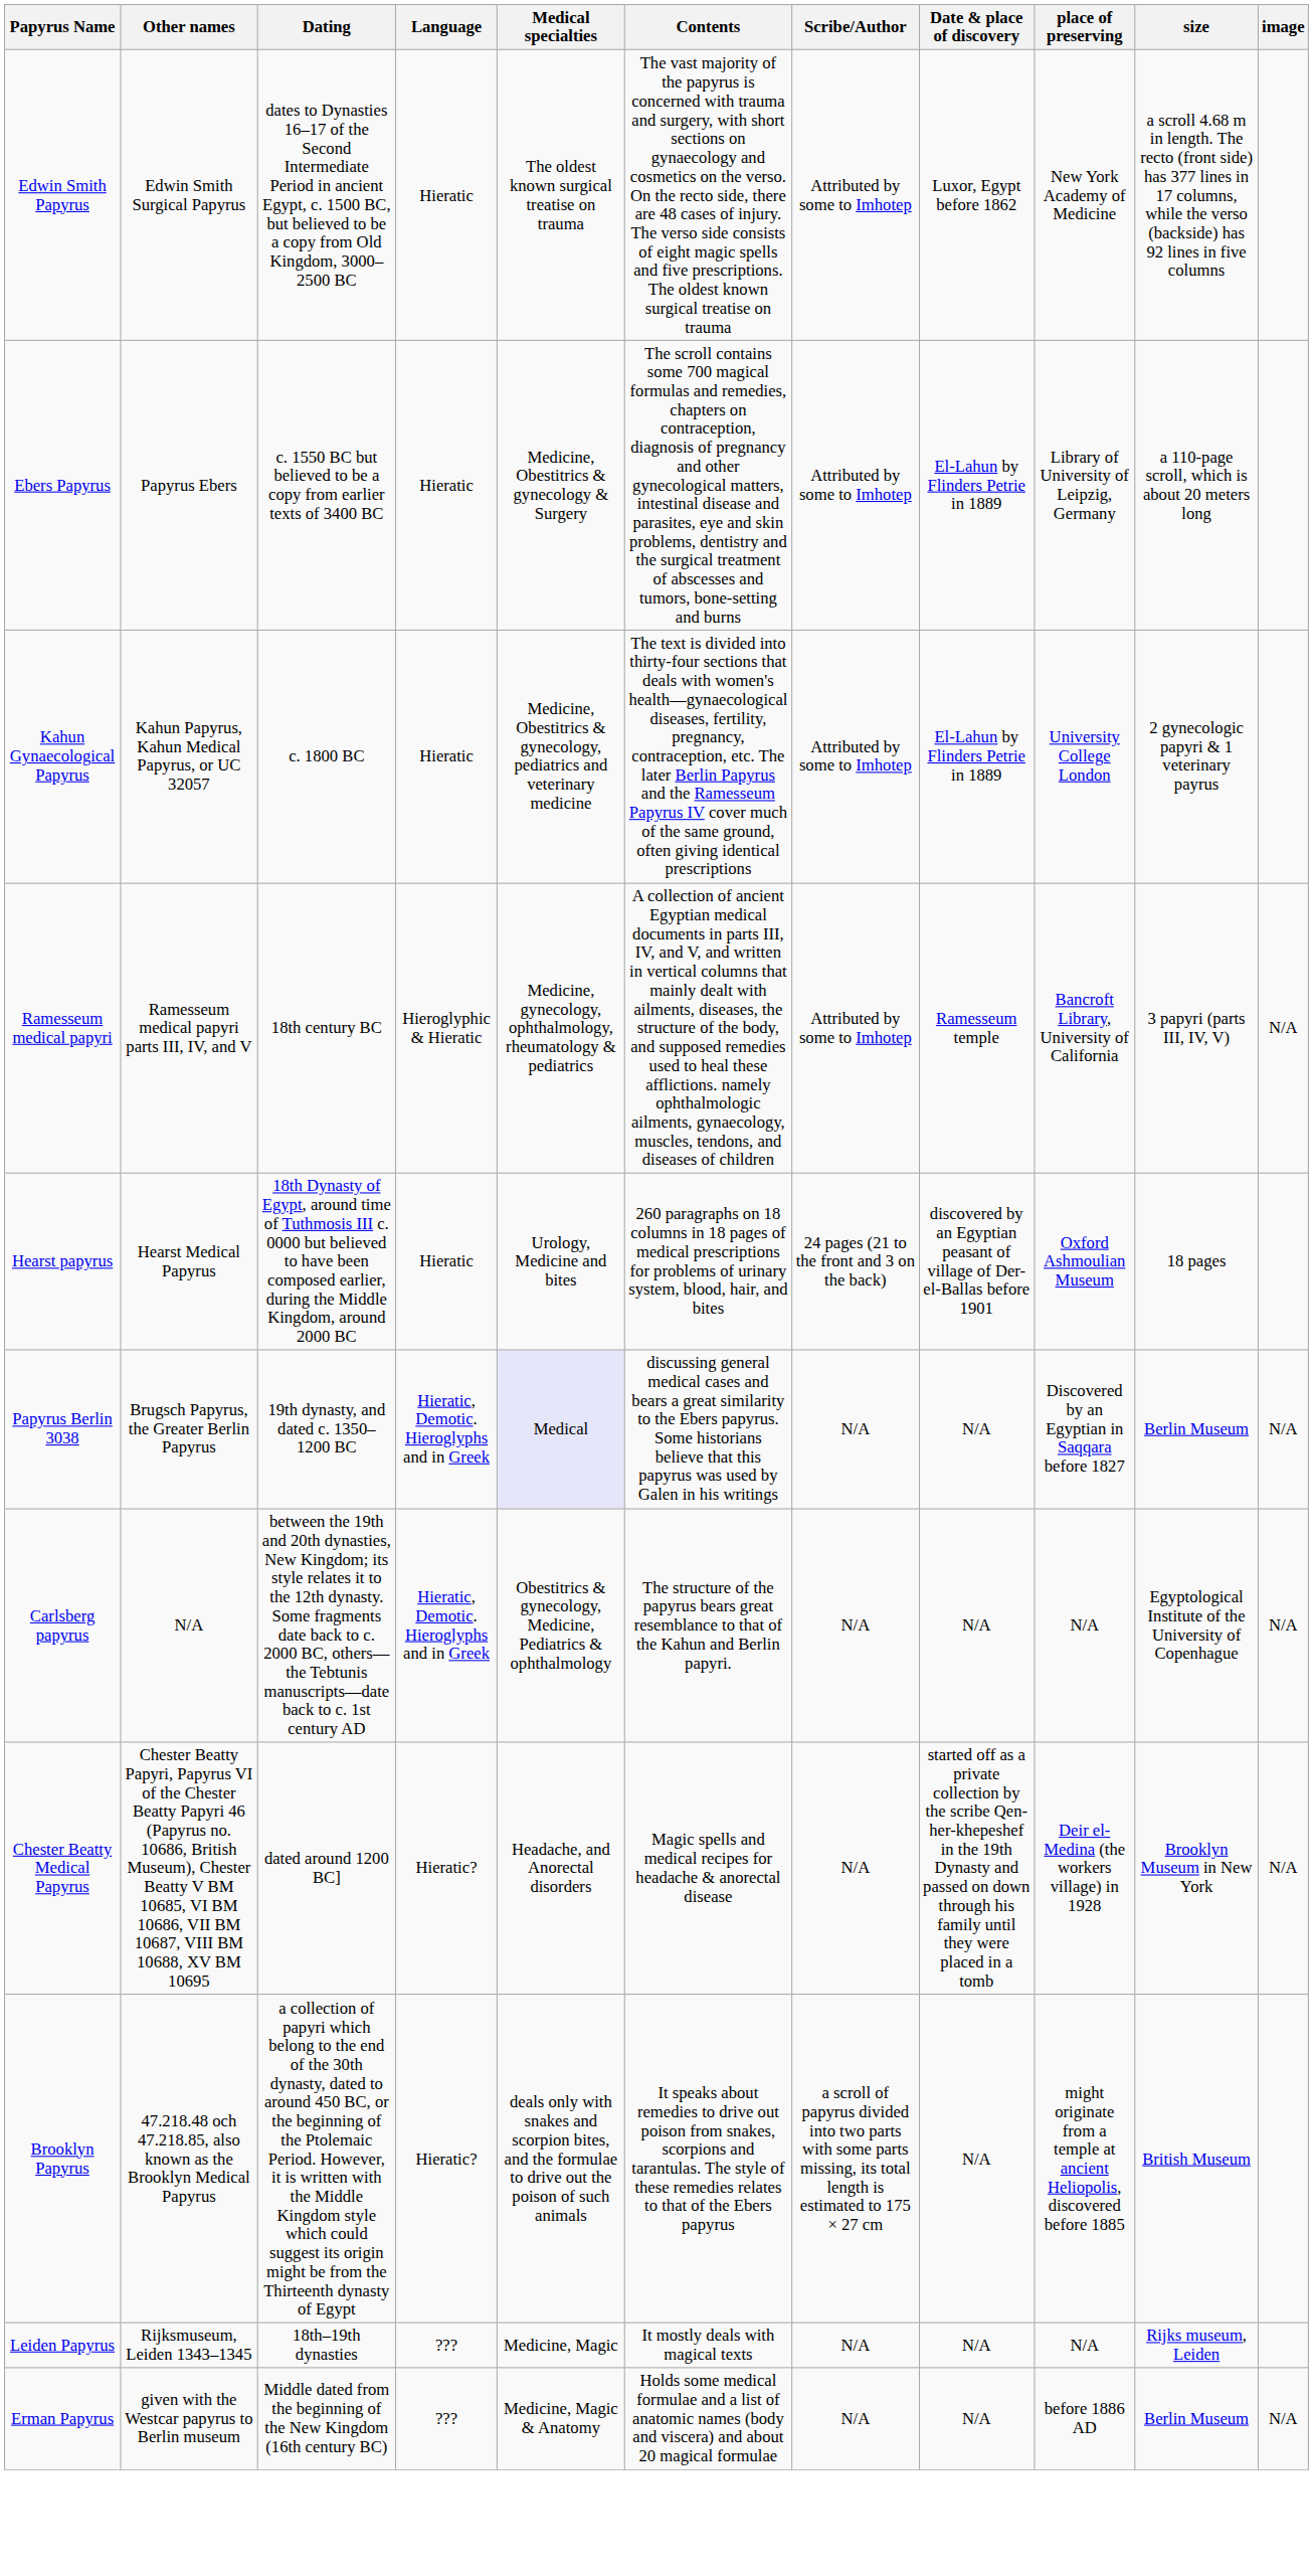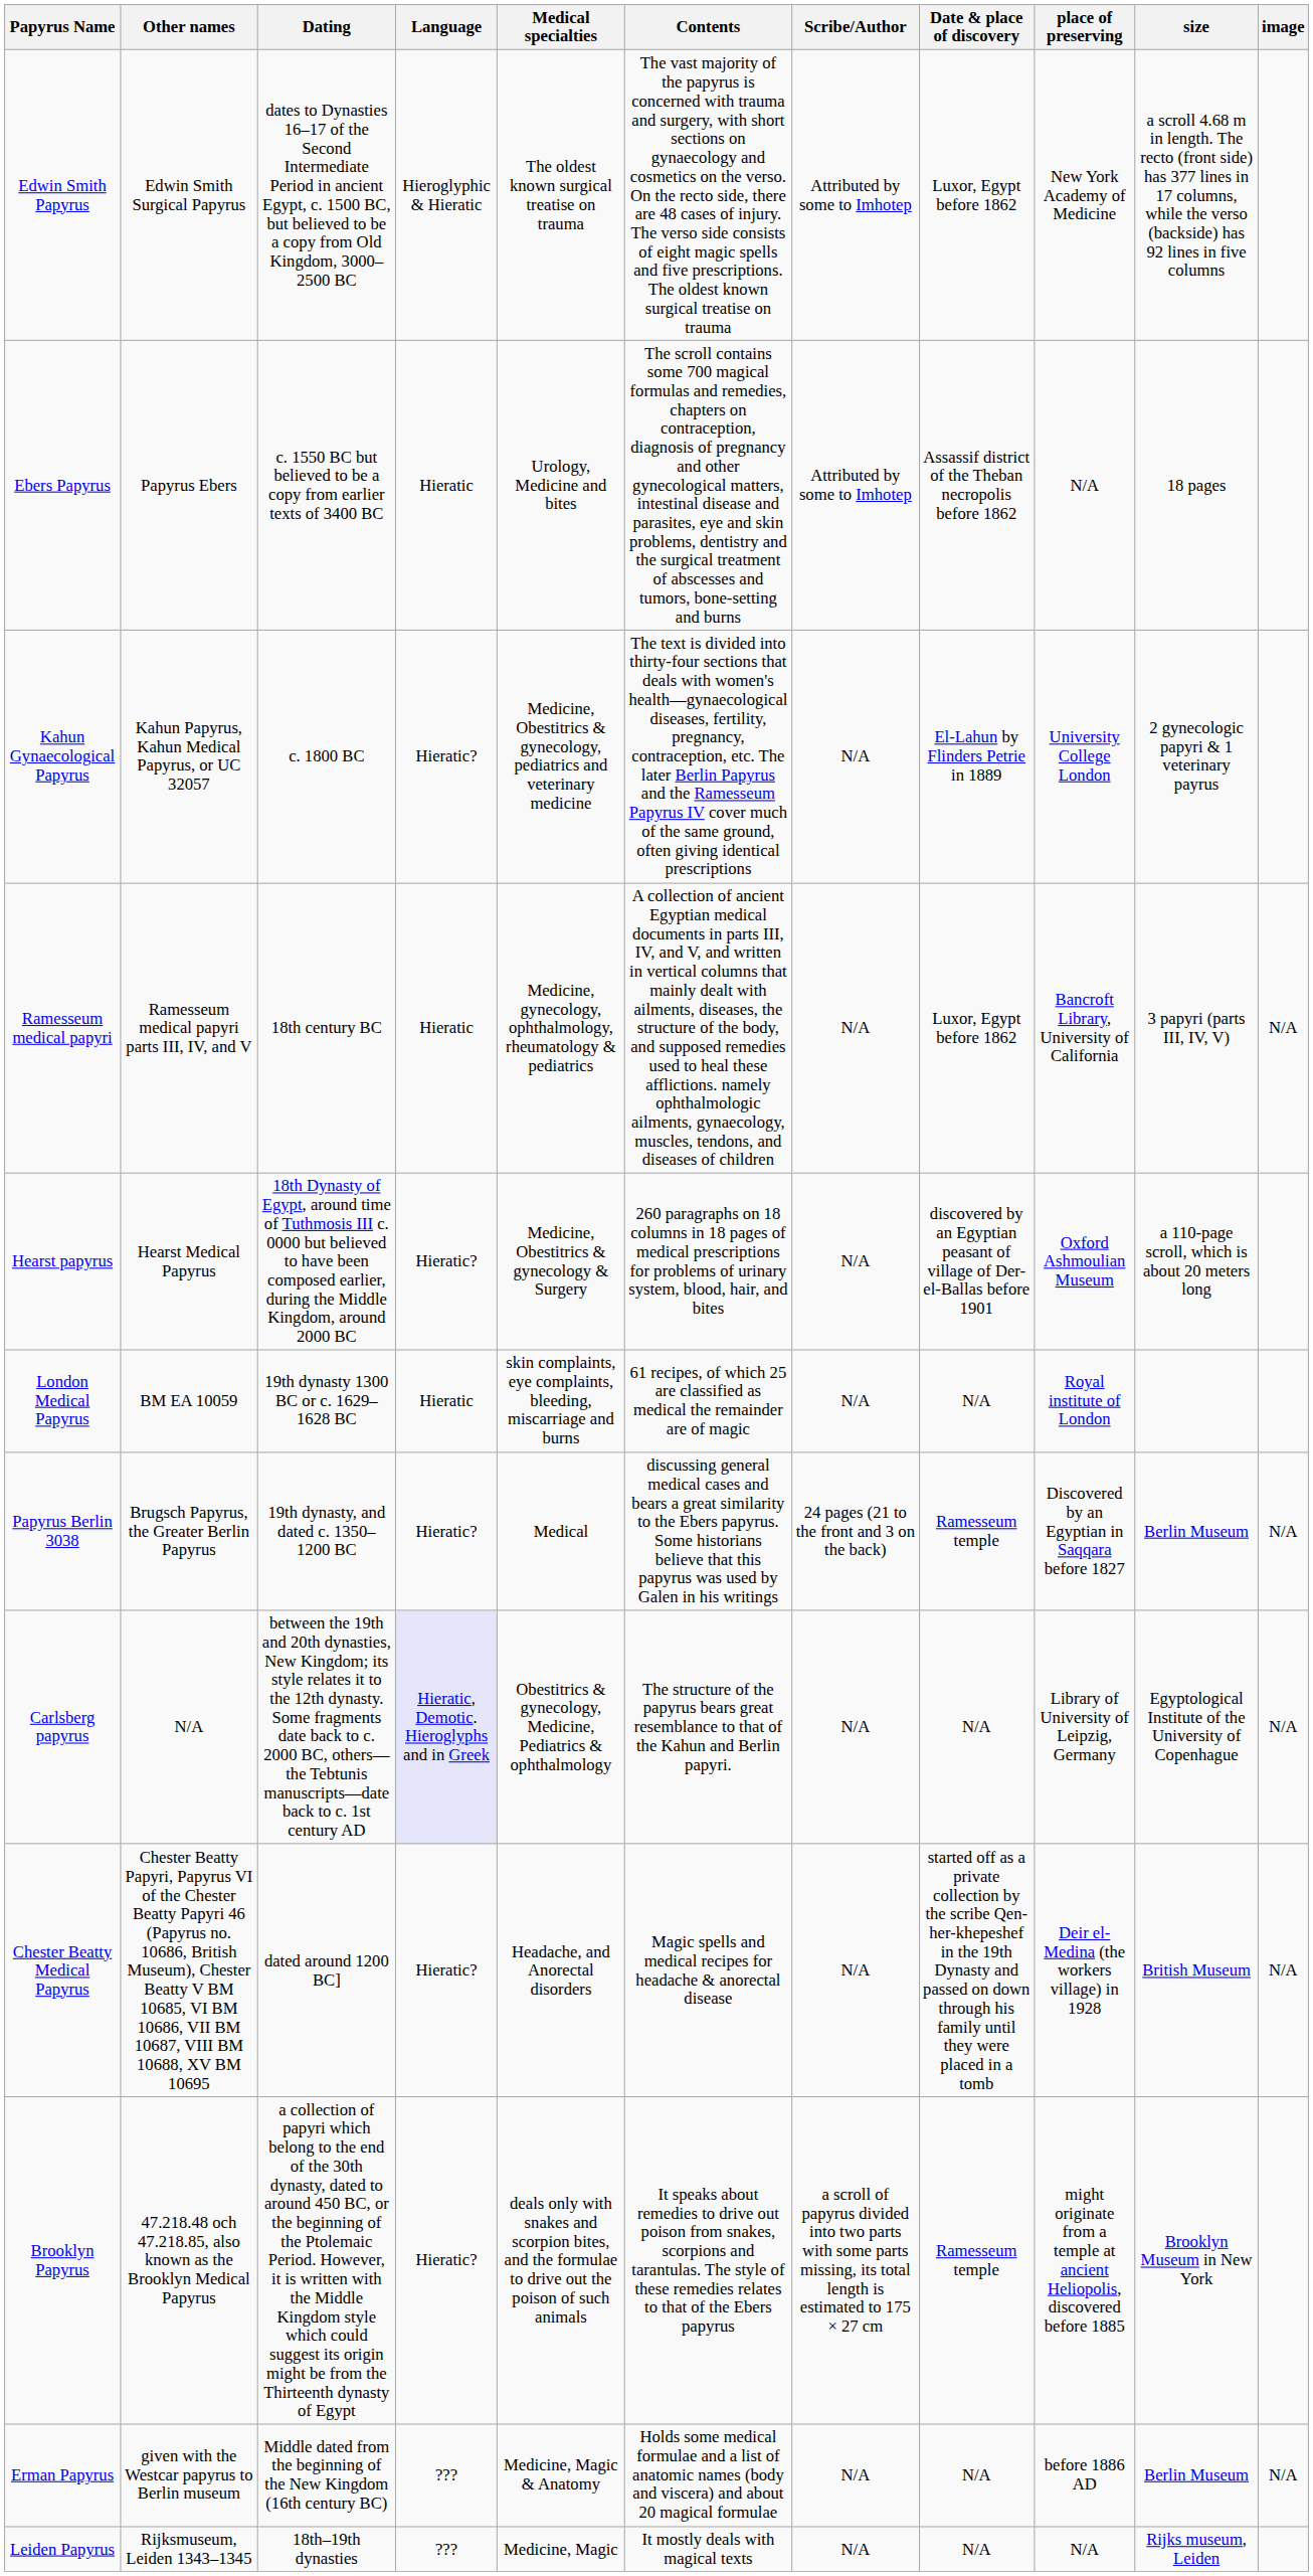 <table class="wikitable" style="text-align:center; width:100;">
 <tr>
 <th>Papyrus Name</th>
 <th>Other names</th>
 <th>Dating</th>
 <th>Language</th>
 <th>Medical specialties</th>
 <th>Contents</th>
 <th>Scribe/Author</th>
 <th>Date & place of discovery</th>
 <th>place of preserving</th>
 <th>size</th>
 <th>image</th>
 </tr>
 <tr>
 <td><a href='#'>Edwin Smith Papyrus</a></td>
 <td>Edwin Smith Surgical Papyrus</td>
 <td>dates to Dynasties 16–17 of the Second Intermediate Period in ancient Egypt, c. 1500 BC, but believed to be a copy from Old Kingdom, 3000–2500 BC</td>
-<td>Hieratic</td>
+<td>Hieroglyphic & Hieratic</td>
 <td>The oldest known surgical treatise on trauma</td>
 <td>The vast majority of the papyrus is concerned with trauma and surgery, with short sections on gynaecology and cosmetics on the verso. On the recto side, there are 48 cases of injury. The verso side consists of eight magic spells and five prescriptions. The oldest known surgical treatise on trauma</td>
 <td>Attributed by some to <a href='#'>Imhotep</a></td>
 <td>Luxor, Egypt before 1862</td>
 <td>New York Academy of Medicine</td>
 <td>a scroll 4.68 m in length. The recto (front side) has 377 lines in 17 columns, while the verso (backside) has 92 lines in five columns</td>
 <td></td>
 </tr>
 <tr>
 <td><a href='#'>Ebers Papyrus</a></td>
 <td>Papyrus Ebers</td>
 <td>c. 1550 BC but believed to be a copy from earlier texts of 3400 BC</td>
 <td>Hieratic</td>
-<td>Medicine, Obestitrics & gynecology & Surgery</td>
+<td>Urology, Medicine and bites</td>
 <td>The scroll contains some 700 magical formulas and remedies, chapters on contraception, diagnosis of pregnancy and other gynecological matters, intestinal disease and parasites, eye and skin problems, dentistry and the surgical treatment of abscesses and tumors, bone-setting and burns</td>
 <td>Attributed by some to <a href='#'>Imhotep</a></td>
-<td><a href='#'>El-Lahun</a> by <a href='#'>Flinders Petrie</a> in 1889</td>
-<td>Library of University of Leipzig, Germany</td>
-<td>a 110-page scroll, which is about 20 meters long</td>
+<td>Assassif district of the Theban necropolis before 1862</td>
+<td>N/A</td>
+<td>18 pages</td>
 <td></td>
 </tr>
 <tr>
 <td><a href='#'>Kahun Gynaecological Papyrus</a></td>
 <td>Kahun Papyrus, Kahun Medical Papyrus, or UC 32057</td>
 <td>c. 1800 BC</td>
-<td>Hieratic</td>
+<td>Hieratic?</td>
 <td>Medicine, Obestitrics & gynecology, pediatrics and veterinary medicine</td>
 <td>The text is divided into thirty-four sections that deals with women's health—gynaecological diseases, fertility, pregnancy, contraception, etc. The later <a href='#'>Berlin Papyrus</a> and the <a href='#'>Ramesseum Papyrus IV</a> cover much of the same ground, often giving identical prescriptions</td>
-<td>Attributed by some to <a href='#'>Imhotep</a></td>
+<td>N/A</td>
 <td><a href='#'>El-Lahun</a> by <a href='#'>Flinders Petrie</a> in 1889</td>
 <td><a href='#'>University College London</a></td>
 <td>2 gynecologic papyri & 1 veterinary payrus</td>
 <td></td>
 </tr>
 <tr>
 <td><a href='#'>Ramesseum medical papyri</a></td>
 <td>Ramesseum medical papyri parts III, IV, and V</td>
 <td>18th century BC</td>
-<td>Hieroglyphic & Hieratic</td>
+<td>Hieratic</td>
 <td>Medicine, gynecology, ophthalmology, rheumatology & pediatrics</td>
 <td>A collection of ancient Egyptian medical documents in parts III, IV, and V, and written in vertical columns that mainly dealt with ailments, diseases, the structure of the body, and supposed remedies used to heal these afflictions. namely ophthalmologic ailments, gynaecology, muscles, tendons, and diseases of children</td>
-<td>Attributed by some to <a href='#'>Imhotep</a></td>
-<td><a href='#'>Ramesseum</a> temple</td>
+<td>N/A</td>
+<td>Luxor, Egypt before 1862</td>
 <td><a href='#'>Bancroft Library</a>, University of California</td>
 <td>3 papyri (parts III, IV, V)</td>
 <td>N/A</td>
 </tr>
 <tr>
 <td><a href='#'>Hearst papyrus</a></td>
 <td>Hearst Medical Papyrus</td>
 <td><a href='#'>18th Dynasty of Egypt</a>, around time of <a href='#'>Tuthmosis III</a> c. 0000 but believed to have been composed earlier, during the Middle Kingdom, around 2000 BC</td>
-<td>Hieratic</td>
-<td>Urology, Medicine and bites</td>
+<td>Hieratic?</td>
+<td>Medicine, Obestitrics & gynecology & Surgery</td>
 <td>260 paragraphs on 18 columns in 18 pages of medical prescriptions for problems of urinary system, blood, hair, and bites</td>
-<td>24 pages (21 to the front and 3 on the back)</td>
+<td>N/A</td>
 <td>discovered by an Egyptian peasant of village of Der-el-Ballas before 1901</td>
 <td><a href='#'>Oxford Ashmoulian Museum</a></td>
-<td>18 pages</td>
+<td>a 110-page scroll, which is about 20 meters long</td>
+<td></td>
+</tr>
+<tr>
+<td><a href='#'>London Medical Papyrus</a></td>
+<td>BM EA 10059</td>
+<td>19th dynasty 1300 BC or c. 1629–1628 BC</td>
+<td>Hieratic</td>
+<td>skin complaints, eye complaints, bleeding, miscarriage and burns</td>
+<td>61 recipes, of which 25 are classified as medical the remainder are of magic</td>
+<td>N/A</td>
+<td>N/A</td>
+<td><a href='#'>Royal institute of London</a></td>
+<td></td>
 <td></td>
 </tr>
 <tr>
 <td><a href='#'>Papyrus Berlin 3038</a></td>
 <td>Brugsch Papyrus, the Greater Berlin Papyrus</td>
 <td>19th dynasty, and dated c. 1350–1200 BC</td>
-<td><a href='#'>Hieratic</a>, <a href='#'>Demotic</a>. <a href='#'>Hieroglyphs</a> and in <a href='#'>Greek</a></td>
-<td style="background: lavender;">Medical</td>
+<td>Hieratic?</td>
+<td>Medical</td>
 <td>discussing general medical cases and bears a great similarity to the Ebers papyrus. Some historians believe that this papyrus was used by Galen in his writings</td>
-<td>N/A</td>
-<td>N/A</td>
+<td>24 pages (21 to the front and 3 on the back)</td>
+<td><a href='#'>Ramesseum</a> temple</td>
 <td>Discovered by an Egyptian in <a href='#'>Saqqara</a> before 1827</td>
 <td><a href='#'>Berlin Museum</a></td>
 <td>N/A</td>
 </tr>
 <tr>
 <td><a href='#'>Carlsberg papyrus</a></td>
 <td>N/A</td>
 <td>between the 19th and 20th dynasties, New Kingdom; its style relates it to the 12th dynasty. Some fragments date back to c. 2000 BC, others—the Tebtunis manuscripts—date back to c. 1st century AD</td>
-<td><a href='#'>Hieratic</a>, <a href='#'>Demotic</a>. <a href='#'>Hieroglyphs</a> and in <a href='#'>Greek</a></td>
+<td style="background: lavender;"><a href='#'>Hieratic</a>, <a href='#'>Demotic</a>. <a href='#'>Hieroglyphs</a> and in <a href='#'>Greek</a></td>
 <td>Obestitrics & gynecology, Medicine, Pediatrics & ophthalmology</td>
 <td>The structure of the papyrus bears great resemblance to that of the Kahun and Berlin papyri.</td>
 <td>N/A</td>
 <td>N/A</td>
-<td>N/A</td>
+<td>Library of University of Leipzig, Germany</td>
 <td>Egyptological Institute of the University of Copenhague</td>
 <td>N/A</td>
 </tr>
 <tr>
 <td><a href='#'>Chester Beatty Medical Papyrus</a></td>
 <td>Chester Beatty Papyri, Papyrus VI of the Chester Beatty Papyri 46 (Papyrus no. 10686, British Museum), Chester Beatty V BM 10685, VI BM 10686, VII BM 10687, VIII BM 10688, XV BM 10695</td>
 <td>dated around 1200 BC]</td>
 <td>Hieratic?</td>
 <td>Headache, and Anorectal disorders</td>
 <td>Magic spells and medical recipes for headache & anorectal disease</td>
 <td>N/A</td>
 <td>started off as a private collection by the scribe Qen-her-khepeshef in the 19th Dynasty and passed on down through his family until they were placed in a tomb</td>
 <td><a href='#'>Deir el-Medina</a> (the workers village) in 1928</td>
-<td><a href='#'>Brooklyn Museum</a> in New York</td>
+<td><a href='#'>British Museum</a></td>
 <td>N/A</td>
 </tr>
 <tr>
 <td><a href='#'>Brooklyn Papyrus</a></td>
 <td>47.218.48 och 47.218.85, also known as the Brooklyn Medical Papyrus</td>
 <td>a collection of papyri which belong to the end of the 30th dynasty, dated to around 450 BC, or the beginning of the Ptolemaic Period. However, it is written with the Middle Kingdom style which could suggest its origin might be from the Thirteenth dynasty of Egypt</td>
 <td>Hieratic?</td>
 <td>deals only with snakes and scorpion bites, and the formulae to drive out the poison of such animals</td>
 <td>It speaks about remedies to drive out poison from snakes, scorpions and tarantulas. The style of these remedies relates to that of the Ebers papyrus</td>
 <td>a scroll of papyrus divided into two parts with some parts missing, its total length is estimated to 175 × 27 cm</td>
-<td>N/A</td>
+<td><a href='#'>Ramesseum</a> temple</td>
 <td>might originate from a temple at <a href='#'>ancient Heliopolis</a>, discovered before 1885</td>
-<td><a href='#'>British Museum</a></td>
-<td></td>
-</tr>
-<tr>
-<td><a href='#'>Leiden Papyrus</a></td>
-<td>Rijksmuseum, Leiden 1343–1345</td>
-<td>18th–19th dynasties</td>
-<td>???</td>
-<td>Medicine, Magic</td>
-<td>It mostly deals with magical texts</td>
-<td>N/A</td>
-<td>N/A</td>
-<td>N/A</td>
-<td><a href='#'>Rijks museum</a>, <a href='#'>Leiden</a></td>
+<td><a href='#'>Brooklyn Museum</a> in New York</td>
 <td></td>
 </tr>
 <tr>
 <td><a href='#'>Erman Papyrus</a></td>
 <td>given with the Westcar papyrus to Berlin museum</td>
 <td>Middle dated from the beginning of the New Kingdom (16th century BC)</td>
 <td>???</td>
 <td>Medicine, Magic & Anatomy</td>
 <td>Holds some medical formulae and a list of anatomic names (body and viscera) and about 20 magical formulae</td>
 <td>N/A</td>
 <td>N/A</td>
 <td>before 1886 AD</td>
 <td><a href='#'>Berlin Museum</a></td>
 <td>N/A</td>
 </tr>
+<tr>
+<td><a href='#'>Leiden Papyrus</a></td>
+<td>Rijksmuseum, Leiden 1343–1345</td>
+<td>18th–19th dynasties</td>
+<td>???</td>
+<td>Medicine, Magic</td>
+<td>It mostly deals with magical texts</td>
+<td>N/A</td>
+<td>N/A</td>
+<td>N/A</td>
+<td><a href='#'>Rijks museum</a>, <a href='#'>Leiden</a></td>
+<td></td>
+</tr>
 </table>
